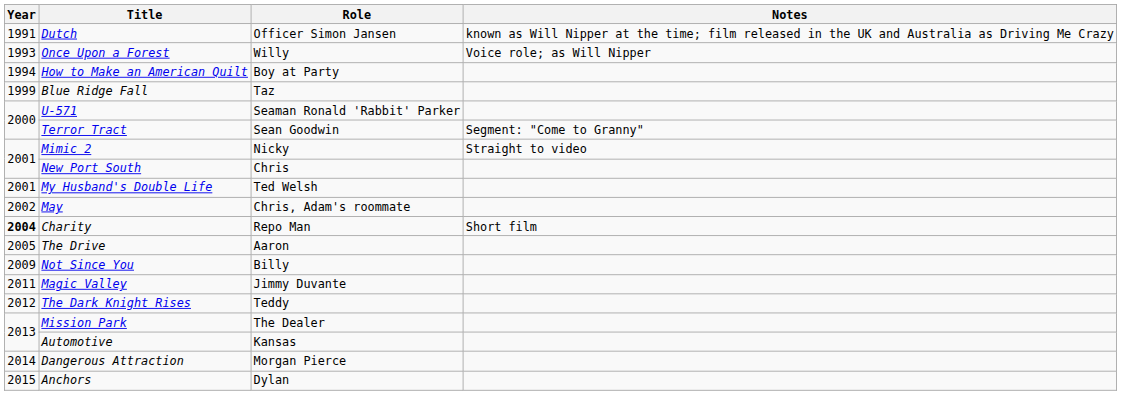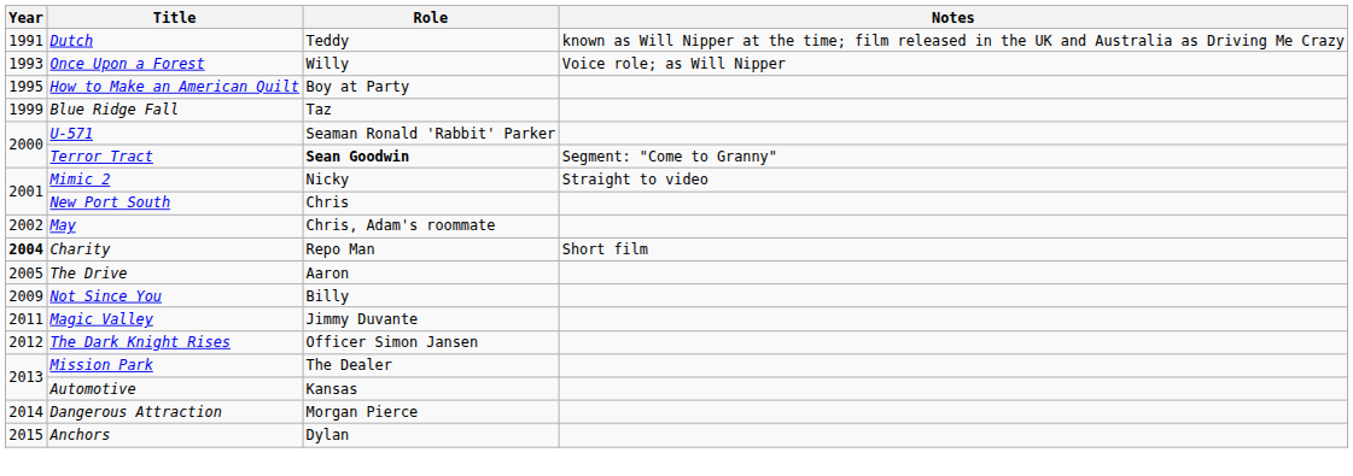 <table class="wikitable">
 <tr>
 <th>Year</th>
 <th>Title</th>
 <th>Role</th>
 <th>Notes</th>
 </tr>
 <tr>
 <td>1991</td>
 <td><em><a href='#'>Dutch</a></em></td>
-<td>Officer Simon Jansen</td>
+<td>Teddy</td>
 <td>known as Will Nipper at the time; film released in the UK and Australia as Driving Me Crazy</td>
 </tr>
 <tr>
 <td>1993</td>
 <td><em><a href='#'>Once Upon a Forest</a></em></td>
 <td>Willy</td>
 <td>Voice role; as Will Nipper</td>
 </tr>
 <tr>
-<td>1994</td>
+<td>1995</td>
 <td><em><a href='#'>How to Make an American Quilt</a></em></td>
 <td>Boy at Party</td>
 <td></td>
 </tr>
 <tr>
 <td>1999</td>
 <td><em>Blue Ridge Fall</em></td>
 <td>Taz</td>
 <td></td>
 </tr>
 <tr>
 <td rowspan=2>2000</td>
 <td><em><a href='#'>U-571</a></em></td>
 <td>Seaman Ronald 'Rabbit' Parker</td>
 <td></td>
 </tr>
 <tr>
 <td><em><a href='#'>Terror Tract</a></em></td>
-<td>Sean Goodwin</td>
+<td><strong>Sean Goodwin</strong></td>
 <td>Segment: "Come to Granny"</td>
 </tr>
 <tr>
 <td rowspan=2>2001</td>
 <td><em><a href='#'>Mimic 2</a></em></td>
 <td>Nicky</td>
 <td>Straight to video</td>
 </tr>
 <tr>
 <td><em><a href='#'>New Port South</a></em></td>
 <td>Chris</td>
-<td></td>
-</tr>
-<tr>
-<td>2001</td>
-<td><em><a href='#'>My Husband's Double Life</a></em></td>
-<td>Ted Welsh</td>
 <td></td>
 </tr>
 <tr>
 <td>2002</td>
 <td><em><a href='#'>May</a></em></td>
 <td>Chris, Adam's roommate</td>
 <td></td>
 </tr>
 <tr>
 <td><strong>2004</strong></td>
 <td><em>Charity</em></td>
 <td>Repo Man</td>
 <td>Short film</td>
 </tr>
 <tr>
 <td>2005</td>
 <td><em>The Drive</em></td>
 <td>Aaron</td>
 <td></td>
 </tr>
 <tr>
 <td>2009</td>
 <td><em><a href='#'>Not Since You</a></em></td>
 <td>Billy</td>
 <td></td>
 </tr>
 <tr>
 <td>2011</td>
 <td><em><a href='#'>Magic Valley</a></em></td>
 <td>Jimmy Duvante</td>
 <td></td>
 </tr>
 <tr>
 <td>2012</td>
 <td><em><a href='#'>The Dark Knight Rises</a></em></td>
-<td>Teddy</td>
+<td>Officer Simon Jansen</td>
 <td></td>
 </tr>
 <tr>
 <td rowspan=2>2013</td>
 <td><em><a href='#'>Mission Park</a></em></td>
 <td>The Dealer</td>
 <td></td>
 </tr>
 <tr>
 <td><em>Automotive</em></td>
 <td>Kansas</td>
 <td></td>
 </tr>
 <tr>
 <td>2014</td>
 <td><em>Dangerous Attraction</em></td>
 <td>Morgan Pierce</td>
 <td></td>
 </tr>
 <tr>
 <td>2015</td>
 <td><em>Anchors</em> </td>
 <td>Dylan</td>
 <td></td>
 </tr>
 </table>
